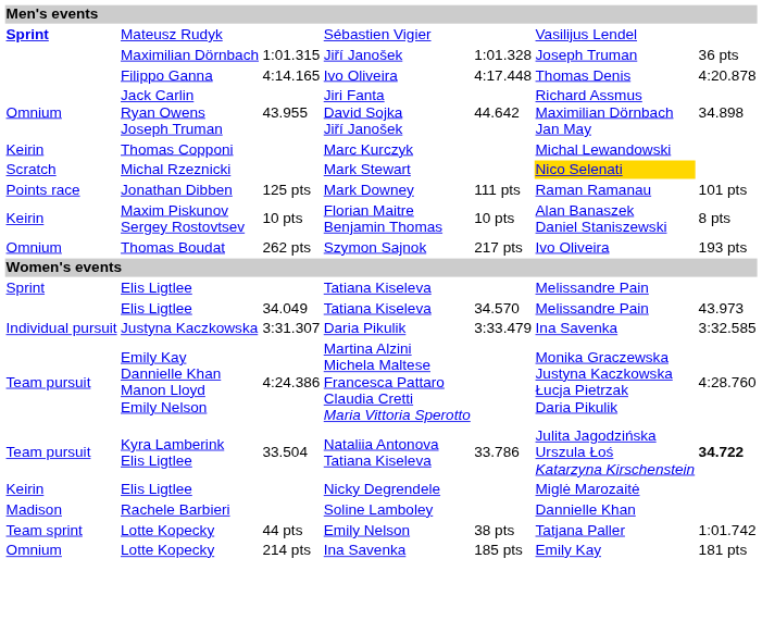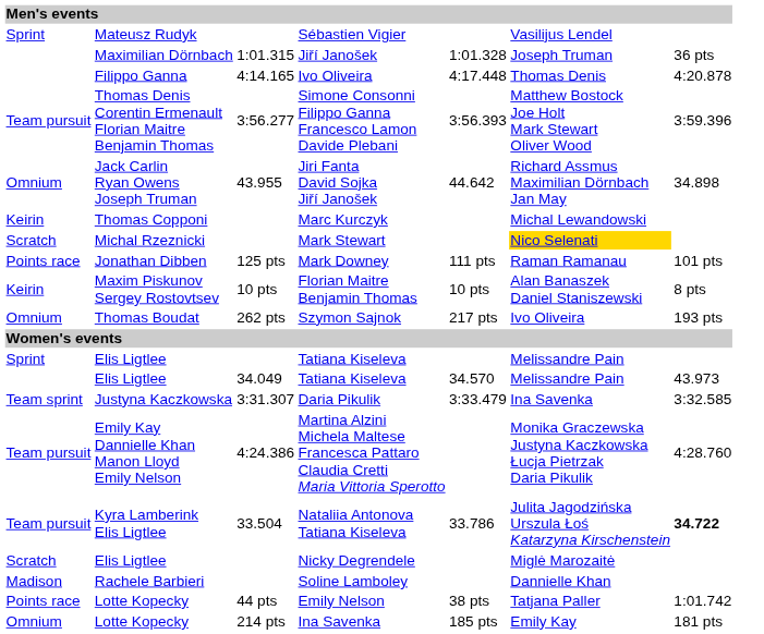 <table>
 <tr bgcolor="#cccccc">
 <td colspan=7><strong>Men's events</strong></td>
 </tr>
 <tr>
-<td><strong><a href='#'>Sprint</a></strong></td>
+<td><a href='#'>Sprint</a></td>
 <td><a href='#'>Mateusz Rudyk</a><br><small></small></td>
 <td></td>
 <td><a href='#'>Sébastien Vigier</a><br><small></small></td>
 <td></td>
 <td><a href='#'>Vasilijus Lendel</a><br><small></small></td>
 <td></td>
 </tr>
 <tr>
 <td></td>
 <td><a href='#'>Maximilian Dörnbach</a><br><small></small></td>
 <td>1:01.315</td>
 <td><a href='#'>Jiří Janošek</a><br><small></small></td>
 <td>1:01.328</td>
 <td><a href='#'>Joseph Truman</a><br><small></small></td>
 <td>36 pts</td>
 </tr>
 <tr>
 <td></td>
 <td><a href='#'>Filippo Ganna</a><br><small></small></td>
 <td>4:14.165</td>
 <td><a href='#'>Ivo Oliveira</a><br><small></small></td>
 <td>4:17.448</td>
 <td><a href='#'>Thomas Denis</a><br><small></small></td>
 <td>4:20.878</td>
+</tr>
+<tr>
+<td><a href='#'>Team pursuit</a></td>
+<td><a href='#'>Thomas Denis</a><br><a href='#'>Corentin Ermenault</a><br><a href='#'>Florian Maitre</a><br><a href='#'>Benjamin Thomas</a><br><small></small></td>
+<td>3:56.277</td>
+<td><a href='#'>Simone Consonni</a><br><a href='#'>Filippo Ganna</a><br><a href='#'>Francesco Lamon</a><br><a href='#'>Davide Plebani</a><br><small></small></td>
+<td>3:56.393</td>
+<td><a href='#'>Matthew Bostock</a><br><a href='#'>Joe Holt</a><br><a href='#'>Mark Stewart</a><br><a href='#'>Oliver Wood</a><br><small></small></td>
+<td>3:59.396</td>
 </tr>
 <tr>
 <td><a href='#'>Omnium</a></td>
 <td><a href='#'>Jack Carlin</a><br><a href='#'>Ryan Owens</a><br><a href='#'>Joseph Truman</a><br><small></small></td>
 <td>43.955</td>
 <td><a href='#'>Jiri Fanta</a><br><a href='#'>David Sojka</a><br><a href='#'>Jiří Janošek</a><br><small></small></td>
 <td>44.642</td>
 <td><a href='#'>Richard Assmus</a><br><a href='#'>Maximilian Dörnbach</a><br><a href='#'>Jan May</a><br><small></small></td>
 <td>34.898</td>
 </tr>
 <tr>
 <td><a href='#'>Keirin</a></td>
 <td><a href='#'>Thomas Copponi</a><br><small></small></td>
 <td></td>
 <td><a href='#'>Marc Kurczyk</a> <br><small></small></td>
 <td></td>
 <td><a href='#'>Michal Lewandowski</a><br><small></small></td>
 <td></td>
 </tr>
 <tr>
 <td><a href='#'>Scratch</a></td>
 <td><a href='#'>Michal Rzeznicki</a><br><small></small></td>
 <td></td>
 <td><a href='#'>Mark Stewart</a><br><small></small></td>
 <td></td>
 <td style="background: gold;"><a href='#'>Nico Selenati</a><br><small></small></td>
 <td></td>
 </tr>
 <tr>
 <td><a href='#'>Points race</a></td>
 <td><a href='#'>Jonathan Dibben</a><br><small></small></td>
 <td>125 pts</td>
 <td><a href='#'>Mark Downey</a><br><small></small></td>
 <td>111 pts</td>
 <td><a href='#'>Raman Ramanau</a><br><small></small></td>
 <td>101 pts</td>
 </tr>
 <tr>
 <td><a href='#'>Keirin</a></td>
 <td><a href='#'>Maxim Piskunov</a><br><a href='#'>Sergey Rostovtsev</a><br><small></small></td>
 <td>10 pts</td>
 <td><a href='#'>Florian Maitre</a><br><a href='#'>Benjamin Thomas</a><br><small></small></td>
 <td>10 pts</td>
 <td><a href='#'>Alan Banaszek</a><br><a href='#'>Daniel Staniszewski</a><br><small></small></td>
 <td>8 pts</td>
 </tr>
 <tr>
 <td><a href='#'>Omnium</a></td>
 <td><a href='#'>Thomas Boudat</a><br><small></small></td>
 <td>262 pts</td>
 <td><a href='#'>Szymon Sajnok</a><br><small></small></td>
 <td>217 pts</td>
 <td><a href='#'>Ivo Oliveira</a><br><small></small></td>
 <td>193 pts</td>
 </tr>
 <tr style="background:#ccc;">
 <td colspan=7><strong>Women's events</strong></td>
 </tr>
 <tr>
 <td><a href='#'>Sprint</a></td>
 <td><a href='#'>Elis Ligtlee</a><br><small></small></td>
 <td></td>
 <td><a href='#'>Tatiana Kiseleva</a><br><small></small></td>
 <td></td>
 <td><a href='#'>Melissandre Pain</a><br><small></small></td>
 <td></td>
 </tr>
 <tr>
 <td></td>
 <td><a href='#'>Elis Ligtlee</a><br><small></small></td>
 <td>34.049</td>
 <td><a href='#'>Tatiana Kiseleva</a><br><small></small></td>
 <td>34.570</td>
 <td><a href='#'>Melissandre Pain</a><br><small></small></td>
 <td>43.973</td>
 </tr>
 <tr>
-<td><a href='#'>Individual pursuit</a></td>
+<td><a href='#'>Team sprint</a></td>
 <td><a href='#'>Justyna Kaczkowska</a><br><small></small></td>
 <td>3:31.307</td>
 <td><a href='#'>Daria Pikulik</a><br><small></small></td>
 <td>3:33.479</td>
 <td><a href='#'>Ina Savenka</a><br><small></small></td>
 <td>3:32.585</td>
 </tr>
 <tr>
 <td><a href='#'>Team pursuit</a></td>
 <td><a href='#'>Emily Kay</a><br><a href='#'>Dannielle Khan</a><br><a href='#'>Manon Lloyd</a><br><a href='#'>Emily Nelson</a><br><small></small></td>
 <td>4:24.386</td>
 <td><a href='#'>Martina Alzini</a><br><a href='#'>Michela Maltese</a><br><a href='#'>Francesca Pattaro</a><br><a href='#'>Claudia Cretti</a><br><em><a href='#'>Maria Vittoria Sperotto</a></em><br><small></small></td>
 <td></td>
 <td><a href='#'>Monika Graczewska</a><br><a href='#'>Justyna Kaczkowska</a><br><a href='#'>Łucja Pietrzak</a><br><a href='#'>Daria Pikulik</a><br><small></small></td>
 <td>4:28.760</td>
 </tr>
 <tr>
 <td><a href='#'>Team pursuit</a></td>
 <td><a href='#'>Kyra Lamberink</a><br><a href='#'>Elis Ligtlee</a><br><small></small></td>
 <td>33.504</td>
 <td><a href='#'>Nataliia Antonova</a><br><a href='#'>Tatiana Kiseleva</a><br><small></small></td>
 <td>33.786</td>
 <td><a href='#'>Julita Jagodzińska</a><br><a href='#'>Urszula Łoś</a><br><em><a href='#'>Katarzyna Kirschenstein</a></em><br><small></small></td>
 <td><strong>34.722</strong></td>
 </tr>
 <tr>
-<td><a href='#'>Keirin</a></td>
+<td><a href='#'>Scratch</a></td>
 <td><a href='#'>Elis Ligtlee</a><br><small></small></td>
 <td></td>
 <td><a href='#'>Nicky Degrendele</a><br><small></small></td>
 <td></td>
 <td><a href='#'>Miglė Marozaitė</a><br><small></small></td>
 <td></td>
 </tr>
 <tr>
 <td><a href='#'>Madison</a></td>
 <td><a href='#'>Rachele Barbieri</a><br><small></small></td>
 <td></td>
 <td><a href='#'>Soline Lamboley</a><br><small></small></td>
 <td></td>
 <td><a href='#'>Dannielle Khan</a><br><small></small></td>
 <td></td>
 </tr>
 <tr>
-<td><a href='#'>Team sprint</a></td>
+<td><a href='#'>Points race</a></td>
 <td><a href='#'>Lotte Kopecky</a><br><small></small></td>
 <td>44 pts</td>
 <td><a href='#'>Emily Nelson</a><br><small></small></td>
 <td>38 pts</td>
 <td><a href='#'>Tatjana Paller</a><br><small></small></td>
 <td>1:01.742</td>
 </tr>
 <tr>
 <td><a href='#'>Omnium</a></td>
 <td><a href='#'>Lotte Kopecky</a><br><small></small></td>
 <td>214 pts</td>
 <td><a href='#'>Ina Savenka</a><br><small></small></td>
 <td>185 pts</td>
 <td><a href='#'>Emily Kay</a><br><small></small></td>
 <td>181 pts</td>
 </tr>
 </table>
